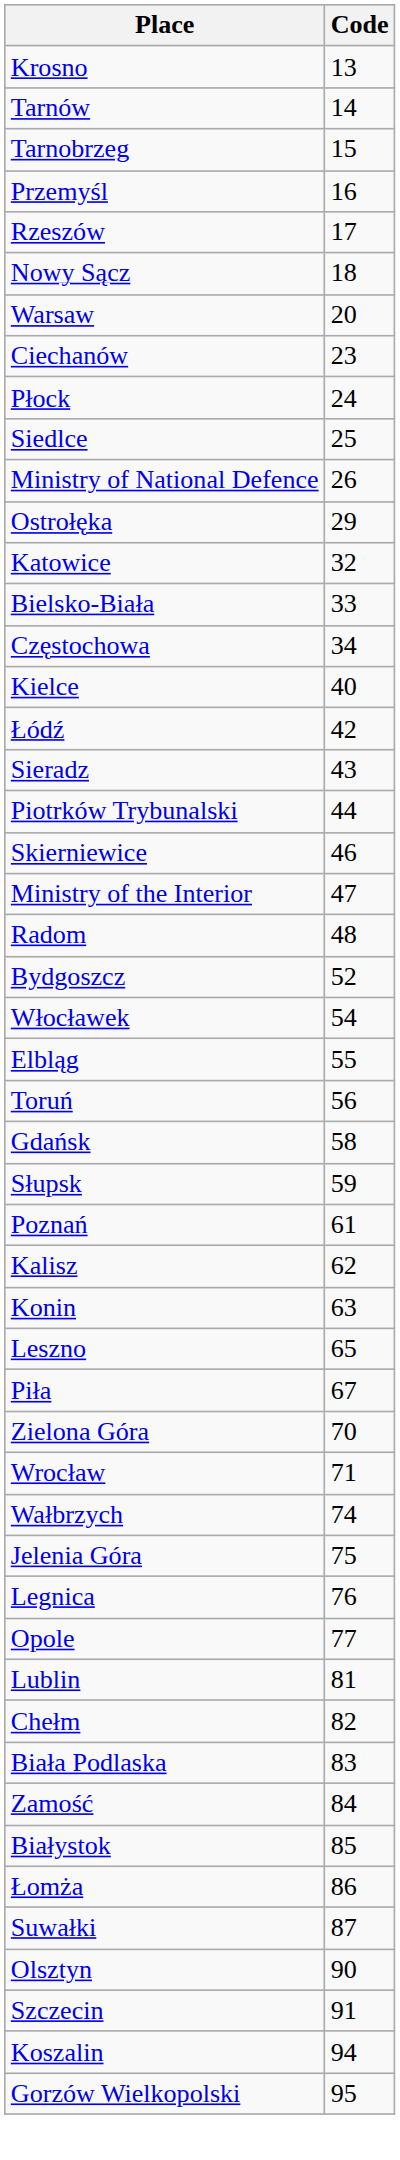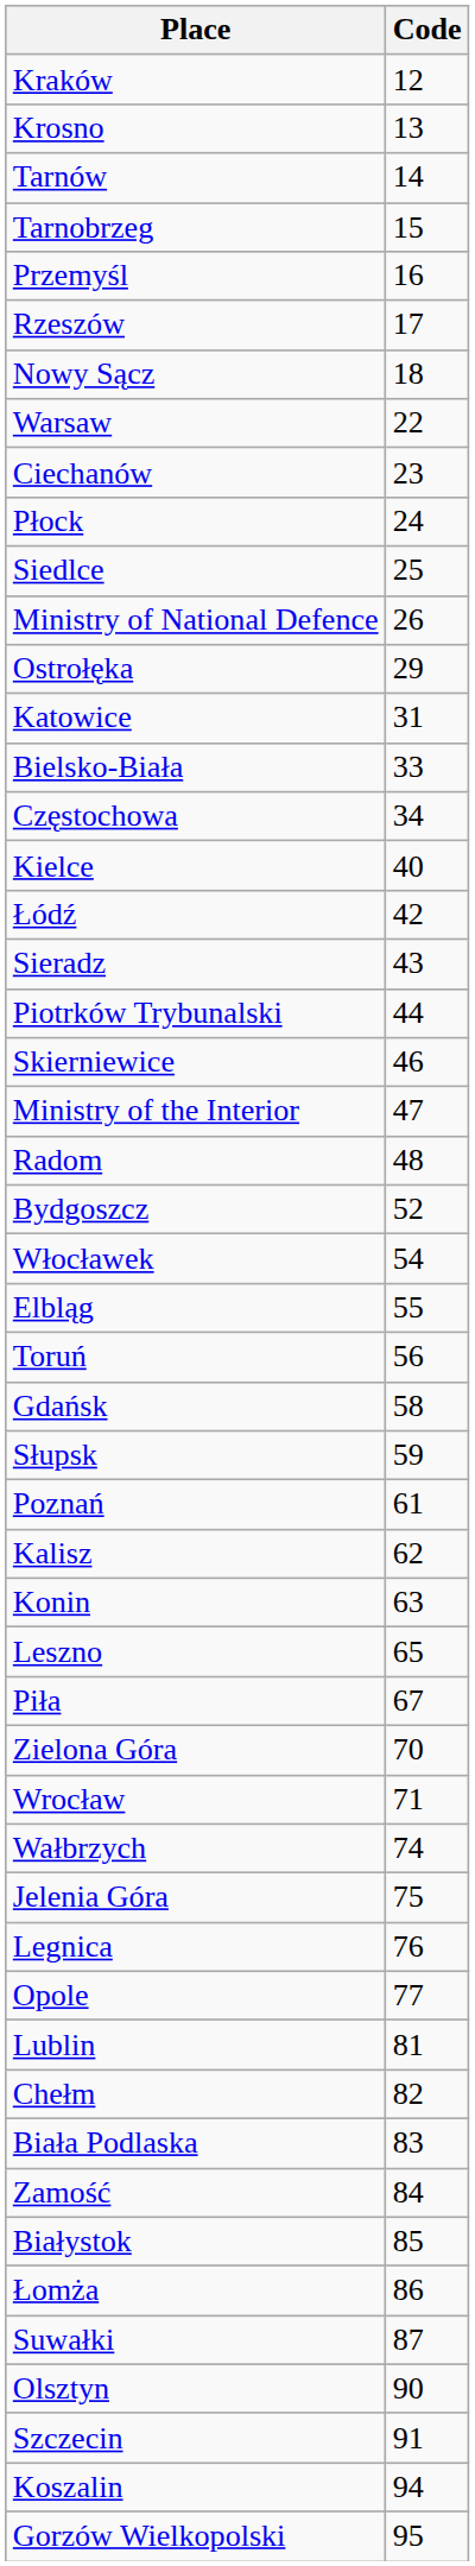 <table class="wikitable sortable">
 <tr>
 <th scope="col">Place</th>
 <th scope="col">Code</th>
+</tr>
+<tr>
+<td><a href='#'>Kraków</a></td>
+<td>12</td>
 </tr>
 <tr>
 <td><a href='#'>Krosno</a></td>
 <td>13</td>
 </tr>
 <tr>
 <td><a href='#'>Tarnów</a></td>
 <td>14</td>
 </tr>
 <tr>
 <td><a href='#'>Tarnobrzeg</a></td>
 <td>15</td>
 </tr>
 <tr>
 <td><a href='#'>Przemyśl</a></td>
 <td>16</td>
 </tr>
 <tr>
 <td><a href='#'>Rzeszów</a></td>
 <td>17</td>
 </tr>
 <tr>
 <td><a href='#'>Nowy Sącz</a></td>
 <td>18</td>
 </tr>
 <tr>
 <td><a href='#'>Warsaw</a></td>
-<td>20</td>
+<td>22</td>
 </tr>
 <tr>
 <td><a href='#'>Ciechanów</a></td>
 <td>23</td>
 </tr>
 <tr>
 <td><a href='#'>Płock</a></td>
 <td>24</td>
 </tr>
 <tr>
 <td><a href='#'>Siedlce</a></td>
 <td>25</td>
 </tr>
 <tr>
 <td><a href='#'>Ministry of National Defence</a></td>
 <td>26</td>
 </tr>
 <tr>
 <td><a href='#'>Ostrołęka</a></td>
 <td>29</td>
 </tr>
 <tr>
 <td><a href='#'>Katowice</a></td>
-<td>32</td>
+<td>31</td>
 </tr>
 <tr>
 <td><a href='#'>Bielsko-Biała</a></td>
 <td>33</td>
 </tr>
 <tr>
 <td><a href='#'>Częstochowa</a></td>
 <td>34</td>
 </tr>
 <tr>
 <td><a href='#'>Kielce</a></td>
 <td>40</td>
 </tr>
 <tr>
 <td><a href='#'>Łódź</a></td>
 <td>42</td>
 </tr>
 <tr>
 <td><a href='#'>Sieradz</a></td>
 <td>43</td>
 </tr>
 <tr>
 <td><a href='#'>Piotrków Trybunalski</a></td>
 <td>44</td>
 </tr>
 <tr>
 <td><a href='#'>Skierniewice</a></td>
 <td>46</td>
 </tr>
 <tr>
 <td><a href='#'>Ministry of the Interior</a></td>
 <td>47</td>
 </tr>
 <tr>
 <td><a href='#'>Radom</a></td>
 <td>48</td>
 </tr>
 <tr>
 <td><a href='#'>Bydgoszcz</a></td>
 <td>52</td>
 </tr>
 <tr>
 <td><a href='#'>Włocławek</a></td>
 <td>54</td>
 </tr>
 <tr>
 <td><a href='#'>Elbląg</a></td>
 <td>55</td>
 </tr>
 <tr>
 <td><a href='#'>Toruń</a></td>
 <td>56</td>
 </tr>
 <tr>
 <td><a href='#'>Gdańsk</a></td>
 <td>58</td>
 </tr>
 <tr>
 <td><a href='#'>Słupsk</a></td>
 <td>59</td>
 </tr>
 <tr>
 <td><a href='#'>Poznań</a></td>
 <td>61</td>
 </tr>
 <tr>
 <td><a href='#'>Kalisz</a></td>
 <td>62</td>
 </tr>
 <tr>
 <td><a href='#'>Konin</a></td>
 <td>63</td>
 </tr>
 <tr>
 <td><a href='#'>Leszno</a></td>
 <td>65</td>
 </tr>
 <tr>
 <td><a href='#'>Piła</a></td>
 <td>67</td>
 </tr>
 <tr>
 <td><a href='#'>Zielona Góra</a></td>
 <td>70</td>
 </tr>
 <tr>
 <td><a href='#'>Wrocław</a></td>
 <td>71</td>
 </tr>
 <tr>
 <td><a href='#'>Wałbrzych</a></td>
 <td>74</td>
 </tr>
 <tr>
 <td><a href='#'>Jelenia Góra</a></td>
 <td>75</td>
 </tr>
 <tr>
 <td><a href='#'>Legnica</a></td>
 <td>76</td>
 </tr>
 <tr>
 <td><a href='#'>Opole</a></td>
 <td>77</td>
 </tr>
 <tr>
 <td><a href='#'>Lublin</a></td>
 <td>81</td>
 </tr>
 <tr>
 <td><a href='#'>Chełm</a></td>
 <td>82</td>
 </tr>
 <tr>
 <td><a href='#'>Biała Podlaska</a></td>
 <td>83</td>
 </tr>
 <tr>
 <td><a href='#'>Zamość</a></td>
 <td>84</td>
 </tr>
 <tr>
 <td><a href='#'>Białystok</a></td>
 <td>85</td>
 </tr>
 <tr>
 <td><a href='#'>Łomża</a></td>
 <td>86</td>
 </tr>
 <tr>
 <td><a href='#'>Suwałki</a></td>
 <td>87</td>
 </tr>
 <tr>
 <td><a href='#'>Olsztyn</a></td>
 <td>90</td>
 </tr>
 <tr>
 <td><a href='#'>Szczecin</a></td>
 <td>91</td>
 </tr>
 <tr>
 <td><a href='#'>Koszalin</a></td>
 <td>94</td>
 </tr>
 <tr>
 <td><a href='#'>Gorzów Wielkopolski</a></td>
 <td>95</td>
 </tr>
 </table>
